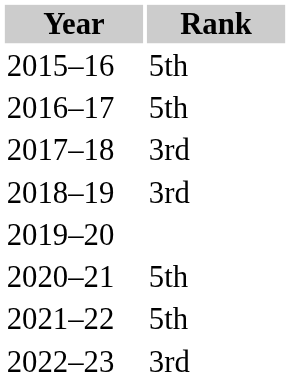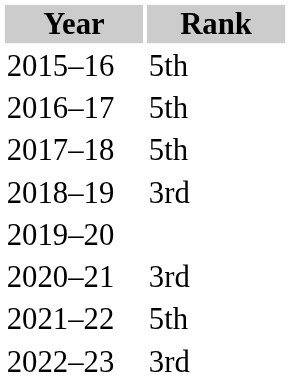 <table style="border:'1' 'solid' 'gray' " width="150">
 <tr>
 <th width="64" bgcolor="#CCCCCC">Year</th>
 <th width="64" bgcolor="#CCCCCC">Rank</th>
 </tr>
 <tr>
 <td width="64">2015–16</td>
 <td width="64">5th</td>
 </tr>
 <tr>
 <td width="64">2016–17</td>
 <td width="64">5th</td>
 </tr>
 <tr>
 <td width="64">2017–18</td>
-<td width="64">3rd</td>
+<td width="64">5th</td>
 </tr>
 <tr>
 <td width="64">2018–19</td>
 <td width="64">3rd</td>
 </tr>
 <tr>
 <td width="64">2019–20</td>
 <td width="64"></td>
 </tr>
 <tr>
 <td width="64">2020–21</td>
-<td width="64">5th</td>
+<td width="64">3rd</td>
 </tr>
 <tr>
 <td width="64">2021–22</td>
 <td width="64">5th</td>
 </tr>
 <tr>
 <td width="64">2022–23</td>
 <td width="64">3rd</td>
 </tr>
 </table>
